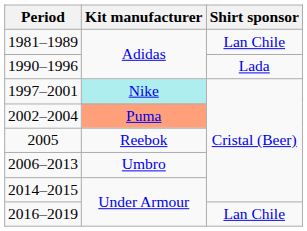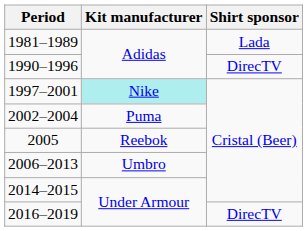 <table class="wikitable" style="text-align:center;margin-left:1em;float:right">
 <tr>
 <th>Period</th>
 <th>Kit manufacturer</th>
 <th>Shirt sponsor</th>
 </tr>
 <tr>
 <td>1981–1989</td>
 <td rowspan=2><a href='#'>Adidas</a></td>
-<td rowspan=1><a href='#'>Lan Chile</a></td>
+<td rowspan=1><a href='#'>Lada</a></td>
 </tr>
 <tr>
 <td>1990–1996</td>
-<td rowspan=1><a href='#'>Lada</a></td>
+<td><a href='#'>DirecTV</a></td>
 </tr>
 <tr>
 <td>1997–2001</td>
 <td rowspan=1 style="background: paleturquoise;"><a href='#'>Nike</a></td>
 <td rowspan=5><a href='#'>Cristal (Beer)</a></td>
 </tr>
 <tr>
 <td>2002–2004</td>
-<td rowspan=1 style="background: lightsalmon;"><a href='#'>Puma</a></td>
+<td rowspan=1><a href='#'>Puma</a></td>
 </tr>
 <tr>
 <td>2005</td>
 <td rowspan=1><a href='#'>Reebok</a></td>
 </tr>
 <tr>
 <td>2006–2013</td>
 <td rowspan=1><a href='#'>Umbro</a></td>
 </tr>
 <tr>
 <td>2014–2015</td>
 <td rowspan=2><a href='#'>Under Armour</a></td>
 </tr>
 <tr>
 <td>2016–2019</td>
-<td rowspan=1><a href='#'>Lan Chile</a></td>
+<td><a href='#'>DirecTV</a></td>
 </tr>
 </table>
